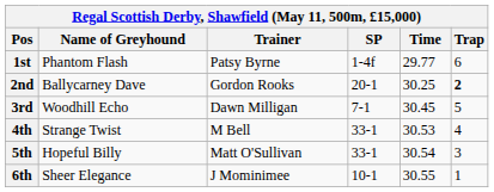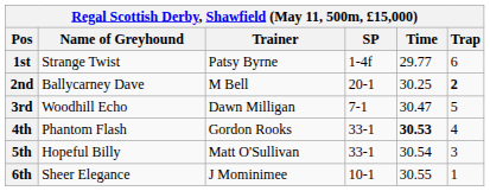 <table class="wikitable">
 <tr>
 <th colspan="6"><a href='#'>Regal Scottish Derby</a>, <a href='#'>Shawfield</a> (May 11, 500m, £15,000)</th>
 </tr>
 <tr>
 <th width=30>Pos</th>
 <th width=180>Name of Greyhound</th>
 <th width=150>Trainer</th>
 <th width=50>SP</th>
 <th width=50>Time</th>
 <th width=30>Trap</th>
 </tr>
 <tr>
 <th>1st</th>
-<td>Phantom Flash</td>
+<td>Strange Twist</td>
 <td>Patsy Byrne</td>
 <td>1-4f</td>
 <td>29.77</td>
 <td>6</td>
 </tr>
 <tr>
 <th>2nd</th>
 <td>Ballycarney Dave</td>
-<td>Gordon Rooks</td>
+<td>M Bell</td>
 <td>20-1</td>
 <td>30.25</td>
 <td><strong>2</strong></td>
 </tr>
 <tr>
 <th>3rd</th>
 <td>Woodhill Echo</td>
 <td>Dawn Milligan</td>
 <td>7-1</td>
-<td>30.45</td>
+<td>30.47</td>
 <td>5</td>
 </tr>
 <tr>
 <th>4th</th>
-<td>Strange Twist</td>
-<td>M Bell</td>
+<td>Phantom Flash</td>
+<td>Gordon Rooks</td>
 <td>33-1</td>
-<td>30.53</td>
+<td><strong>30.53</strong></td>
 <td>4</td>
 </tr>
 <tr>
 <th>5th</th>
 <td>Hopeful Billy</td>
 <td>Matt O'Sullivan</td>
 <td>33-1</td>
 <td>30.54</td>
 <td>3</td>
 </tr>
 <tr>
 <th>6th</th>
 <td>Sheer Elegance</td>
 <td>J Mominimee</td>
 <td>10-1</td>
 <td>30.55</td>
 <td>1</td>
 </tr>
 </table>
